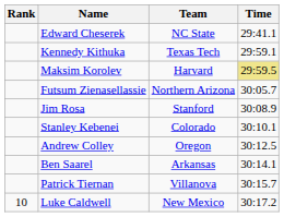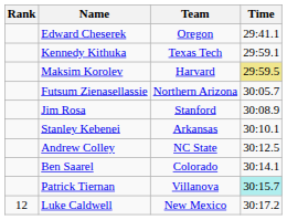 <table class="wikitable sortable" style="text-align:center">
 <tr>
 <th>Rank</th>
 <th>Name</th>
 <th>Team</th>
 <th>Time</th>
 </tr>
 <tr>
 <td></td>
 <td align=left> <a href='#'>Edward Cheserek</a></td>
-<td><a href='#'>NC State</a></td>
+<td><a href='#'>Oregon</a></td>
 <td>29:41.1</td>
 </tr>
 <tr>
 <td></td>
 <td align=left> <a href='#'>Kennedy Kithuka</a></td>
 <td><a href='#'>Texas Tech</a></td>
 <td>29:59.1</td>
 </tr>
 <tr>
 <td></td>
 <td align=left> <a href='#'>Maksim Korolev</a></td>
 <td><a href='#'>Harvard</a></td>
 <td style="background: khaki;">29:59.5</td>
 </tr>
 <tr>
 <td></td>
 <td align=left> <a href='#'>Futsum Zienasellassie</a></td>
 <td><a href='#'>Northern Arizona</a></td>
 <td>30:05.7</td>
 </tr>
 <tr>
 <td></td>
 <td align=left> <a href='#'>Jim Rosa</a></td>
 <td><a href='#'>Stanford</a></td>
 <td>30:08.9</td>
 </tr>
 <tr>
 <td></td>
 <td align=left> <a href='#'>Stanley Kebenei</a></td>
-<td><a href='#'>Colorado</a></td>
+<td><a href='#'>Arkansas</a></td>
 <td>30:10.1</td>
 </tr>
 <tr>
 <td></td>
 <td align=left> <a href='#'>Andrew Colley</a></td>
-<td><a href='#'>Oregon</a></td>
+<td><a href='#'>NC State</a></td>
 <td>30:12.5</td>
 </tr>
 <tr>
 <td></td>
 <td align=left> <a href='#'>Ben Saarel</a></td>
-<td><a href='#'>Arkansas</a></td>
+<td><a href='#'>Colorado</a></td>
 <td>30:14.1</td>
 </tr>
 <tr>
 <td></td>
 <td align=left> <a href='#'>Patrick Tiernan</a></td>
 <td><a href='#'>Villanova</a></td>
-<td>30:15.7</td>
+<td style="background: paleturquoise;">30:15.7</td>
 </tr>
 <tr>
-<td>10</td>
+<td>12</td>
 <td align=left> <a href='#'>Luke Caldwell</a></td>
 <td><a href='#'>New Mexico</a></td>
 <td>30:17.2</td>
 </tr>
 </table>
